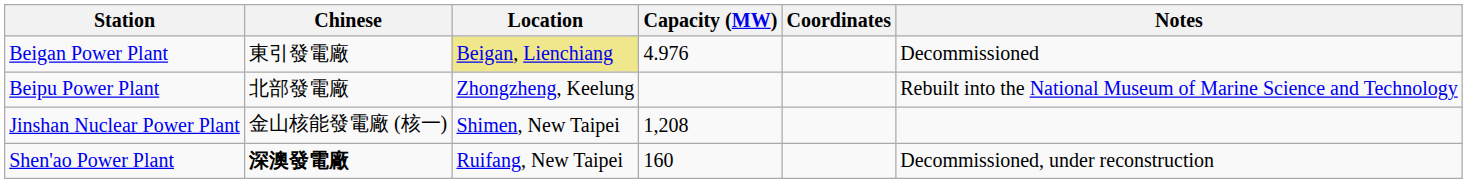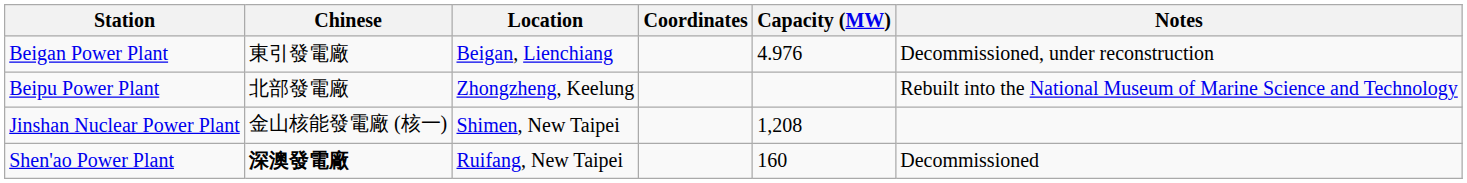 <table class="wikitable sortable">
 <tr>
 <th>Station</th>
 <th>Chinese</th>
 <th>Location</th>
+<th>Coordinates</th>
 <th>Capacity (<a href='#'>MW</a>)</th>
-<th>Coordinates</th>
 <th>Notes</th>
 </tr>
 <tr>
 <td><a href='#'>Beigan Power Plant</a></td>
 <td>東引發電廠</td>
-<td style="background: khaki;"><a href='#'>Beigan</a>, <a href='#'>Lienchiang</a></td>
+<td><a href='#'>Beigan</a>, <a href='#'>Lienchiang</a></td>
+<td></td>
 <td>4.976</td>
-<td></td>
-<td>Decommissioned</td>
+<td>Decommissioned, under reconstruction</td>
 </tr>
 <tr>
 <td><a href='#'>Beipu Power Plant</a></td>
 <td>北部發電廠</td>
 <td><a href='#'>Zhongzheng</a>, Keelung</td>
 <td></td>
 <td></td>
 <td>Rebuilt into the <a href='#'>National Museum of Marine Science and Technology</a></td>
 </tr>
 <tr>
 <td><a href='#'>Jinshan Nuclear Power Plant</a></td>
 <td>金山核能發電廠 (核一)</td>
 <td><a href='#'>Shimen</a>, New Taipei</td>
+<td></td>
 <td>1,208</td>
-<td></td>
 <td></td>
 </tr>
 <tr>
 <td><a href='#'>Shen'ao Power Plant</a></td>
 <td><strong>深澳發電廠</strong></td>
 <td><a href='#'>Ruifang</a>, New Taipei</td>
+<td></td>
 <td>160</td>
-<td></td>
-<td>Decommissioned, under reconstruction</td>
+<td>Decommissioned</td>
 </tr>
 </table>
